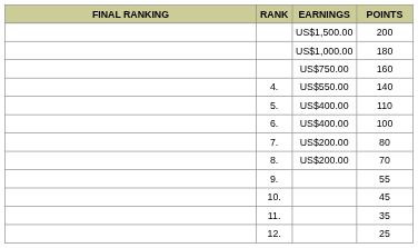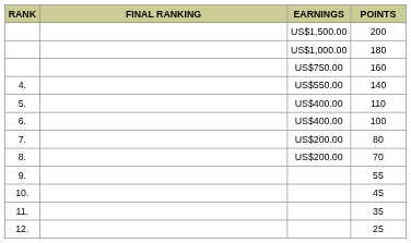 <table border="1" cellspacing="2" cellpadding="5" style="border-collapse: collapse; font-size: 90%;">
 <tr bgcolor="CCCC99">
+<th>RANK</th>
 <th style="width: 25em">FINAL RANKING</th>
-<th>RANK</th>
 <th style="width: 5em">EARNINGS</th>
 <th style="width: 5em">POINTS</th>
 </tr>
 <tr>
+<td align="center"></td>
 <td></td>
-<td align="center"></td>
 <td align="center">US$1,500.00</td>
 <td align="center">200</td>
 </tr>
 <tr>
+<td align="center"></td>
 <td></td>
-<td align="center"></td>
 <td align="center">US$1,000.00</td>
 <td align="center">180</td>
 </tr>
 <tr>
+<td align="center"></td>
 <td></td>
-<td align="center"></td>
 <td align="center">US$750.00</td>
 <td align="center">160</td>
 </tr>
 <tr>
+<td align="center">4.</td>
 <td></td>
-<td align="center">4.</td>
 <td align="center">US$550.00</td>
 <td align="center">140</td>
 </tr>
 <tr>
+<td align="center">5.</td>
 <td></td>
-<td align="center">5.</td>
 <td align="center">US$400.00</td>
 <td align="center">110</td>
 </tr>
 <tr>
+<td align="center">6.</td>
 <td></td>
-<td align="center">6.</td>
 <td align="center">US$400.00</td>
 <td align="center">100</td>
 </tr>
 <tr>
+<td align="center">7.</td>
 <td></td>
-<td align="center">7.</td>
 <td align="center">US$200.00</td>
 <td align="center">80</td>
 </tr>
 <tr>
+<td align="center">8.</td>
 <td></td>
-<td align="center">8.</td>
 <td align="center">US$200.00</td>
 <td align="center">70</td>
 </tr>
 <tr>
+<td align="center">9.</td>
 <td></td>
-<td align="center">9.</td>
 <td align="center"></td>
 <td align="center">55</td>
 </tr>
 <tr>
+<td align="center">10.</td>
 <td></td>
-<td align="center">10.</td>
 <td align="center"></td>
 <td align="center">45</td>
 </tr>
 <tr>
+<td align="center">11.</td>
 <td></td>
-<td align="center">11.</td>
 <td align="center"></td>
 <td align="center">35</td>
 </tr>
 <tr>
+<td align="center">12.</td>
 <td></td>
-<td align="center">12.</td>
 <td align="center"></td>
 <td align="center">25</td>
 </tr>
 </table>
